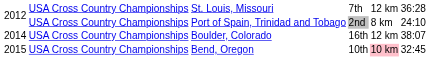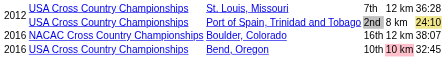 <table>
 <tr>
 <td rowspan=2>2012</td>
 <td><a href='#'>USA Cross Country Championships</a></td>
 <td><a href='#'>St. Louis, Missouri</a></td>
 <td>7th</td>
 <td>12 km</td>
 <td>36:28</td>
 </tr>
 <tr>
 <td><a href='#'>USA Cross Country Championships</a></td>
 <td><a href='#'>Port of Spain, Trinidad and Tobago</a></td>
 <td bgcolor=silver>2nd</td>
 <td>8 km</td>
-<td>24:10</td>
+<td style="background: khaki;">24:10</td>
 </tr>
 <tr>
-<td>2014</td>
-<td><a href='#'>USA Cross Country Championships</a></td>
+<td>2016</td>
+<td><a href='#'>NACAC Cross Country Championships</a></td>
 <td><a href='#'>Boulder, Colorado</a></td>
 <td>16th</td>
 <td>12 km</td>
 <td>38:07</td>
 </tr>
 <tr>
-<td>2015</td>
+<td>2016</td>
 <td><a href='#'>USA Cross Country Championships</a></td>
 <td><a href='#'>Bend, Oregon</a></td>
 <td>10th</td>
 <td style="background: pink;">10 km</td>
 <td>32:45</td>
 </tr>
 </table>
